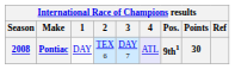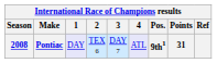 <table class="wikitable collapsible collapsed" style="text-align:center; font-size:75%">
 <tr>
 <th colspan=9><a href='#'>International Race of Champions</a> results</th>
 </tr>
 <tr>
 <th>Season</th>
 <th>Make</th>
 <th>1</th>
 <th>2</th>
 <th>3</th>
 <th>4</th>
 <th>Pos.</th>
 <th>Points</th>
 <th>Ref</th>
 </tr>
 <tr>
 <th><a href='#'>2008</a></th>
 <th><a href='#'>Pontiac</a></th>
-<td><a href='#'>DAY</a></td>
+<td style="background: lavender;"><a href='#'>DAY</a></td>
 <td style="background:#CFEAFF;"><a href='#'>TEX</a><br><small>6</small></td>
 <td style="background:#CFEAFF;"><a href='#'>DAY</a><br><small>7</small></td>
 <td style="background: lavender;"><a href='#'>ATL</a></td>
 <th>9th<sup>1</sup></th>
-<th>30</th>
+<th>31</th>
 <th></th>
 </tr>
 </table>
